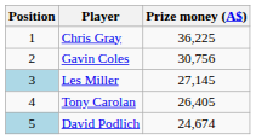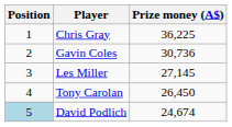 <table class="wikitable">
 <tr>
 <th>Position</th>
 <th>Player</th>
 <th>Prize money (<a href='#'>A$</a>)</th>
 </tr>
 <tr>
 <td align=center>1</td>
 <td> <a href='#'>Chris Gray</a></td>
 <td align=center>36,225</td>
 </tr>
 <tr>
 <td align=center>2</td>
 <td> <a href='#'>Gavin Coles</a></td>
-<td align=center>30,756</td>
+<td align=center>30,736</td>
 </tr>
 <tr>
-<td align=center style="background: lightblue;">3</td>
+<td align=center>3</td>
 <td> <a href='#'>Les Miller</a></td>
 <td align=center>27,145</td>
 </tr>
 <tr>
 <td align=center>4</td>
 <td> <a href='#'>Tony Carolan</a></td>
-<td align=center>26,405</td>
+<td align=center>26,450</td>
 </tr>
 <tr>
 <td align=center style="background: lightblue;">5</td>
 <td> <a href='#'>David Podlich</a></td>
 <td align=center>24,674</td>
 </tr>
 </table>
